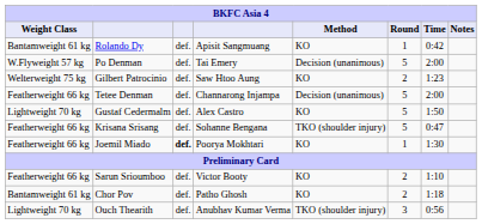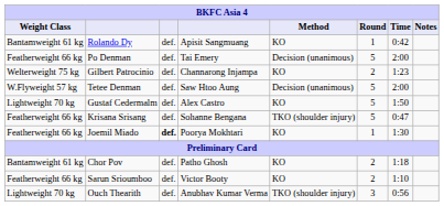 <table class="wikitable" style="font-size: 80%;">
 <tr>
 <th colspan="8" style="background-color: #ccf; color: #000080; text-align: center;"><strong>BKFC Asia 4</strong></th>
 </tr>
 <tr>
 <th colspan="1" style="background-color: #E6E8FA; color: #000000; text-align: center;">Weight Class</th>
 <th colspan="1" style="background-color: #E6E8FA; color: #000000; text-align: center;"></th>
 <th colspan="1" style="background-color: #E6E8FA; color: #000000; text-align: center;"></th>
 <th colspan="1" style="background-color: #E6E8FA; color: #000000; text-align: center;"></th>
 <th colspan="1" style="background-color: #E6E8FA; color: #000000; text-align: center;">Method</th>
 <th colspan="1" style="background-color: #E6E8FA; color: #000000; text-align: center;">Round</th>
 <th colspan="1" style="background-color: #E6E8FA; color: #000000; text-align: center;">Time</th>
 <th colspan="1" style="background-color: #E6E8FA; color: #000000; text-align: center;">Notes</th>
 </tr>
 <tr>
 <td>Bantamweight 61 kg</td>
 <td> <a href='#'>Rolando Dy</a></td>
 <td align=center>def.</td>
 <td> Apisit Sangmuang</td>
 <td>KO</td>
 <td align=center>1</td>
 <td align=center>0:42</td>
 <td></td>
 </tr>
 <tr>
-<td>W.Flyweight 57 kg</td>
+<td>Featherweight 66 kg</td>
 <td> Po Denman</td>
 <td align=center>def.</td>
 <td> Tai Emery</td>
 <td>Decision (unanimous)</td>
 <td align=center>5</td>
 <td align=center>2:00</td>
 <td></td>
 </tr>
 <tr>
 <td>Welterweight 75 kg</td>
 <td> Gilbert Patrocinio</td>
 <td align=center>def.</td>
-<td> Saw Htoo Aung</td>
+<td> Channarong Injampa</td>
 <td>KO</td>
 <td align=center>2</td>
 <td align=center>1:23</td>
 <td></td>
 </tr>
 <tr>
-<td>Featherweight 66 kg</td>
+<td>W.Flyweight 57 kg</td>
 <td> Tetee Denman</td>
 <td align=center>def.</td>
-<td> Channarong Injampa</td>
+<td> Saw Htoo Aung</td>
 <td>Decision (unanimous)</td>
 <td align=center>5</td>
 <td align=center>2:00</td>
 <td></td>
 </tr>
 <tr>
 <td>Lightweight 70 kg</td>
 <td> Gustaf Cedermalm</td>
 <td align=center>def.</td>
 <td> Alex Castro</td>
 <td>KO</td>
 <td align=center>5</td>
 <td align=center>1:50</td>
 <td></td>
 </tr>
 <tr>
 <td>Featherweight 66 kg</td>
 <td> Krisana Srisang</td>
 <td align=center>def.</td>
 <td> Sohanne Bengana</td>
 <td>TKO (shoulder injury)</td>
 <td align=center>5</td>
 <td align=center>0:47</td>
 <td></td>
 </tr>
 <tr>
 <td>Featherweight 66 kg</td>
 <td> Joemil Miado</td>
 <td align=center><strong>def.</strong></td>
 <td> Poorya Mokhtari</td>
 <td>KO</td>
 <td align=center>1</td>
 <td align=center>1:30</td>
 <td></td>
 </tr>
 <tr>
 <th colspan="8" style="background-color: #ccf; color: #000080; text-align: center;"><strong>Preliminary Card</strong></th>
 </tr>
 <tr>
+<td>Bantamweight 61 kg</td>
+<td> Chor Pov</td>
+<td align=center>def.</td>
+<td> Patho Ghosh</td>
+<td>KO</td>
+<td align=center>2</td>
+<td align=center>1:18</td>
+<td></td>
+</tr>
+<tr>
 <td>Featherweight 66 kg</td>
 <td> Sarun Srioumboo</td>
 <td align=center>def.</td>
 <td> Victor Booty</td>
 <td>KO</td>
 <td align=center>2</td>
 <td align=center>1:10</td>
-<td></td>
-</tr>
-<tr>
-<td>Bantamweight 61 kg</td>
-<td> Chor Pov</td>
-<td align=center>def.</td>
-<td> Patho Ghosh</td>
-<td>KO</td>
-<td align=center>2</td>
-<td align=center>1:18</td>
 <td></td>
 </tr>
 <tr>
 <td>Lightweight 70 kg</td>
 <td> Ouch Thearith</td>
 <td align=center>def.</td>
 <td> Anubhav Kumar Verma</td>
 <td>TKO (shoulder injury)</td>
 <td align=center>3</td>
 <td align=center>0:56</td>
 <td></td>
 </tr>
 </table>
